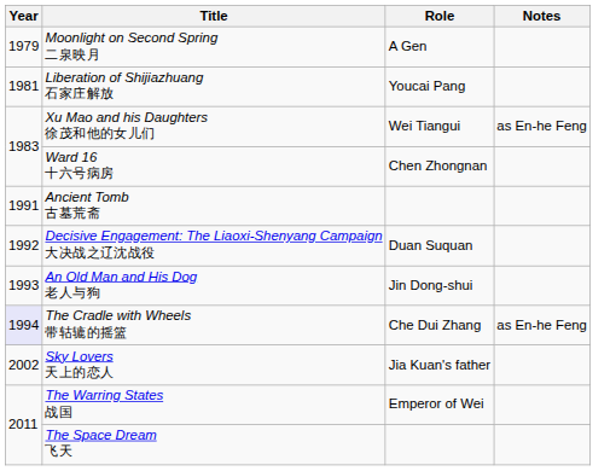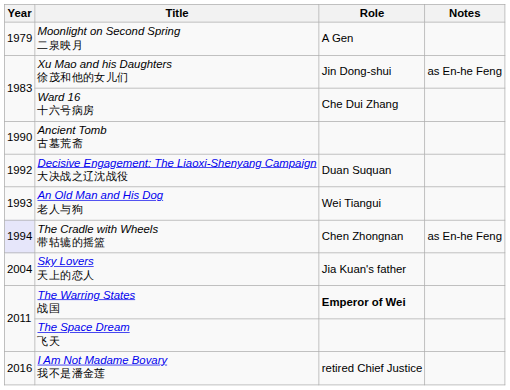 <table class="wikitable">
 <tr>
 <th>Year</th>
 <th>Title</th>
 <th>Role</th>
 <th>Notes</th>
 </tr>
 <tr>
 <td>1979</td>
 <td><em>Moonlight on Second Spring</em><br>二泉映月</td>
 <td>A Gen</td>
 <td></td>
 </tr>
 <tr>
-<td>1981</td>
-<td><em>Liberation of Shijiazhuang</em><br>石家庄解放</td>
-<td>Youcai Pang</td>
-<td></td>
-</tr>
-<tr>
 <td rowspan="2">1983</td>
 <td><em>Xu Mao and his Daughters</em><br>徐茂和他的女儿们</td>
-<td>Wei Tiangui</td>
+<td>Jin Dong-shui</td>
 <td>as En-he Feng</td>
 </tr>
 <tr>
 <td><em>Ward 16</em><br>十六号病房</td>
-<td>Chen Zhongnan</td>
+<td>Che Dui Zhang</td>
 <td></td>
 </tr>
 <tr>
-<td>1991</td>
+<td>1990</td>
 <td><em>Ancient Tomb</em><br>古墓荒斋</td>
 <td></td>
 <td></td>
 </tr>
 <tr>
 <td>1992</td>
 <td><em><a href='#'>Decisive Engagement: The Liaoxi-Shenyang Campaign</a></em><br>大决战之辽沈战役</td>
 <td>Duan Suquan</td>
 <td></td>
 </tr>
 <tr>
 <td>1993</td>
 <td><em><a href='#'>An Old Man and His Dog</a></em><br>老人与狗</td>
-<td>Jin Dong-shui</td>
+<td>Wei Tiangui</td>
 <td></td>
 </tr>
 <tr>
 <td style="background: lavender;">1994</td>
 <td><em>The Cradle with Wheels</em><br>带轱辘的摇篮</td>
-<td>Che Dui Zhang</td>
+<td>Chen Zhongnan</td>
 <td>as En-he Feng</td>
 </tr>
 <tr>
-<td>2002</td>
+<td>2004</td>
 <td><em><a href='#'>Sky Lovers</a></em><br>天上的恋人</td>
 <td>Jia Kuan's father</td>
 <td></td>
 </tr>
 <tr>
 <td rowspan="2">2011</td>
 <td><em><a href='#'>The Warring States</a></em><br>战国</td>
-<td>Emperor of Wei</td>
+<td><strong>Emperor of Wei</strong></td>
 <td></td>
 </tr>
 <tr>
 <td><em><a href='#'>The Space Dream</a></em><br>飞天</td>
 <td></td>
 <td></td>
 </tr>
+<tr>
+<td>2016</td>
+<td><em><a href='#'>I Am Not Madame Bovary</a></em><br>我不是潘金莲</td>
+<td>retired Chief Justice</td>
+<td></td>
+</tr>
 </table>
